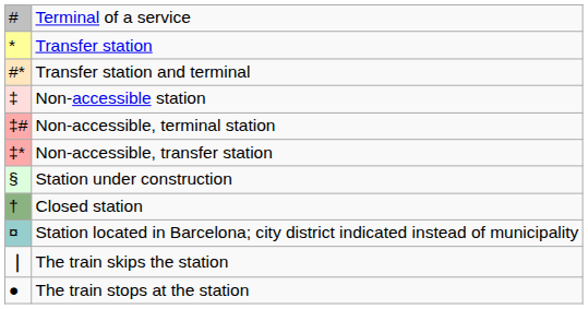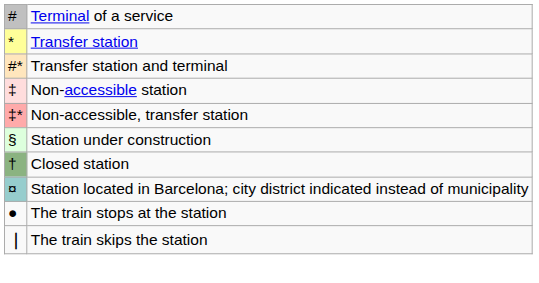 <table class="wikitable">
 <tr>
 <td style="background-color:#C0C0C0">#</td>
 <td><a href='#'>Terminal</a> of a service</td>
 </tr>
 <tr>
 <td style="background-color:#FFFF99">*</td>
 <td><a href='#'>Transfer station</a></td>
 </tr>
 <tr>
 <td style="background-color:#FFE6BD">#*</td>
 <td>Transfer station and terminal</td>
 </tr>
 <tr>
 <td style="background-color:#FFDDDD">‡</td>
 <td>Non-<a href='#'>accessible</a> station</td>
 </tr>
 <tr>
-<td style="background-color:#FFAAAA">‡#</td>
-<td>Non-accessible, terminal station</td>
-</tr>
-<tr>
 <td style="background-color:#FFAAAA">‡*</td>
 <td>Non-accessible, transfer station</td>
 </tr>
 <tr>
 <td style="background-color: #DDFFDD">§</td>
 <td>Station under construction</td>
 </tr>
 <tr>
 <td style="background-color: #8BB381">†</td>
 <td>Closed station</td>
 </tr>
 <tr>
 <td style="background-color: #96CDCD">¤</td>
 <td>Station located in Barcelona; city district indicated instead of municipality</td>
 </tr>
 <tr>
+<td>●</td>
+<td>The train stops at the station</td>
+</tr>
+<tr>
 <td><strong>｜</strong></td>
 <td>The train skips the station</td>
 </tr>
-<tr>
-<td>●</td>
-<td>The train stops at the station</td>
-</tr>
 </table>
